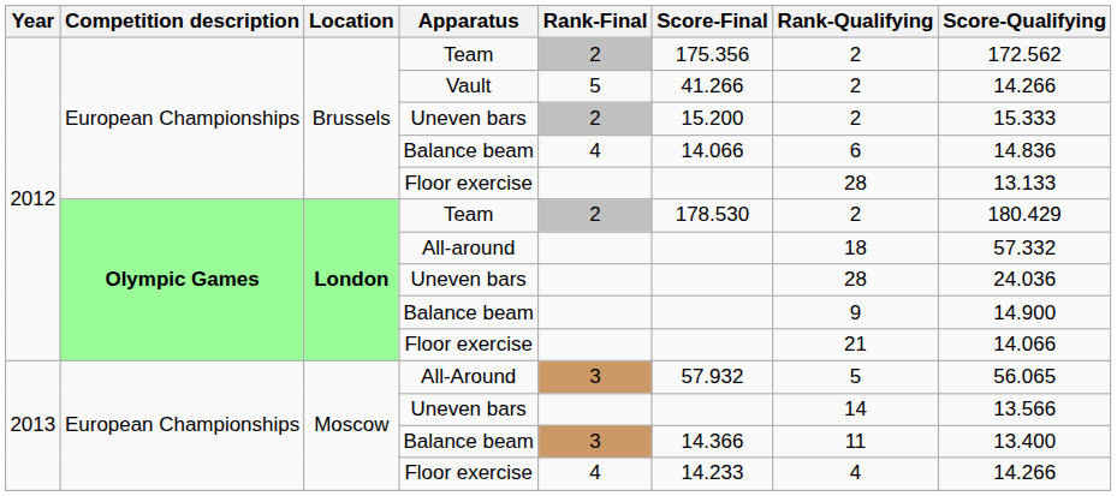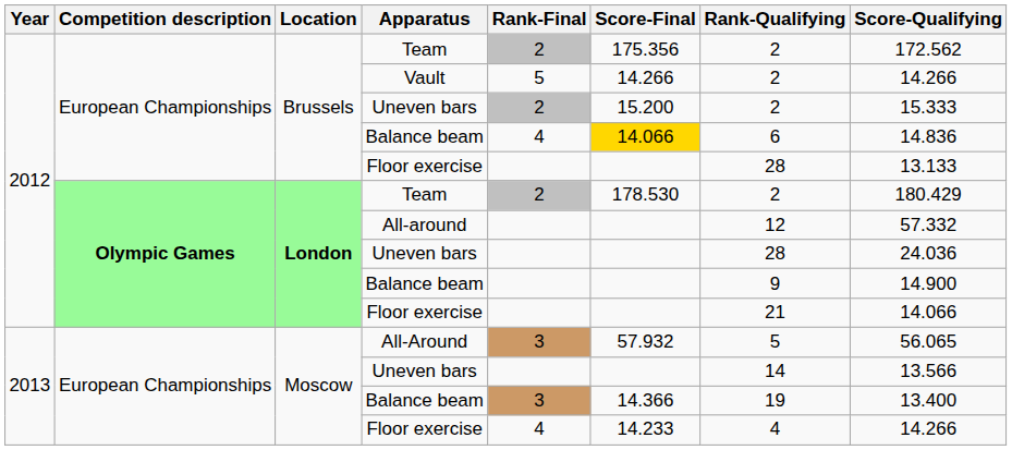 <table class="wikitable" style="text-align:center">
 <tr>
 <th>Year</th>
 <th>Competition description</th>
 <th>Location</th>
 <th>Apparatus</th>
 <th>Rank-Final</th>
 <th>Score-Final</th>
 <th>Rank-Qualifying</th>
 <th>Score-Qualifying</th>
 </tr>
 <tr>
 <td rowspan=10>2012</td>
 <td rowspan=5>European Championships</td>
 <td rowspan=5>Brussels</td>
 <td>Team</td>
 <td bgcolor=silver>2</td>
 <td>175.356</td>
 <td>2</td>
 <td>172.562</td>
 </tr>
 <tr>
 <td>Vault</td>
 <td>5</td>
-<td>41.266</td>
+<td>14.266</td>
 <td>2</td>
 <td>14.266</td>
 </tr>
 <tr>
 <td>Uneven bars</td>
 <td bgcolor=silver>2</td>
 <td>15.200</td>
 <td>2</td>
 <td>15.333</td>
 </tr>
 <tr>
 <td>Balance beam</td>
 <td>4</td>
-<td>14.066</td>
+<td style="background: gold;">14.066</td>
 <td>6</td>
 <td>14.836</td>
 </tr>
 <tr>
 <td>Floor exercise</td>
 <td></td>
 <td></td>
 <td>28</td>
 <td>13.133</td>
 </tr>
 <tr>
 <td bgcolor=98FB98 rowspan=5><strong>Olympic Games</strong></td>
 <td bgcolor=98FB98 rowspan=5><strong>London</strong></td>
 <td>Team</td>
 <td bgcolor=silver>2</td>
 <td>178.530</td>
 <td>2</td>
 <td>180.429</td>
 </tr>
 <tr>
 <td>All-around</td>
 <td></td>
 <td></td>
-<td>18</td>
+<td>12</td>
 <td>57.332</td>
 </tr>
 <tr>
 <td>Uneven bars</td>
 <td></td>
 <td></td>
 <td>28</td>
 <td>24.036</td>
 </tr>
 <tr>
 <td>Balance beam</td>
 <td></td>
 <td></td>
 <td>9</td>
 <td>14.900</td>
 </tr>
 <tr>
 <td>Floor exercise</td>
 <td></td>
 <td></td>
 <td>21</td>
 <td>14.066</td>
 </tr>
 <tr>
 <td rowspan=4>2013</td>
 <td rowspan=4>European Championships</td>
 <td rowspan=4>Moscow</td>
 <td>All-Around</td>
 <td bgcolor=cc9966>3</td>
 <td>57.932</td>
 <td>5</td>
 <td>56.065</td>
 </tr>
 <tr>
 <td>Uneven bars</td>
 <td></td>
 <td></td>
 <td>14</td>
 <td>13.566</td>
 </tr>
 <tr>
 <td>Balance beam</td>
 <td bgcolor=cc9966>3</td>
 <td>14.366</td>
-<td>11</td>
+<td>19</td>
 <td>13.400</td>
 </tr>
 <tr>
 <td>Floor exercise</td>
 <td>4</td>
 <td>14.233</td>
 <td>4</td>
 <td>14.266</td>
 </tr>
 </table>
